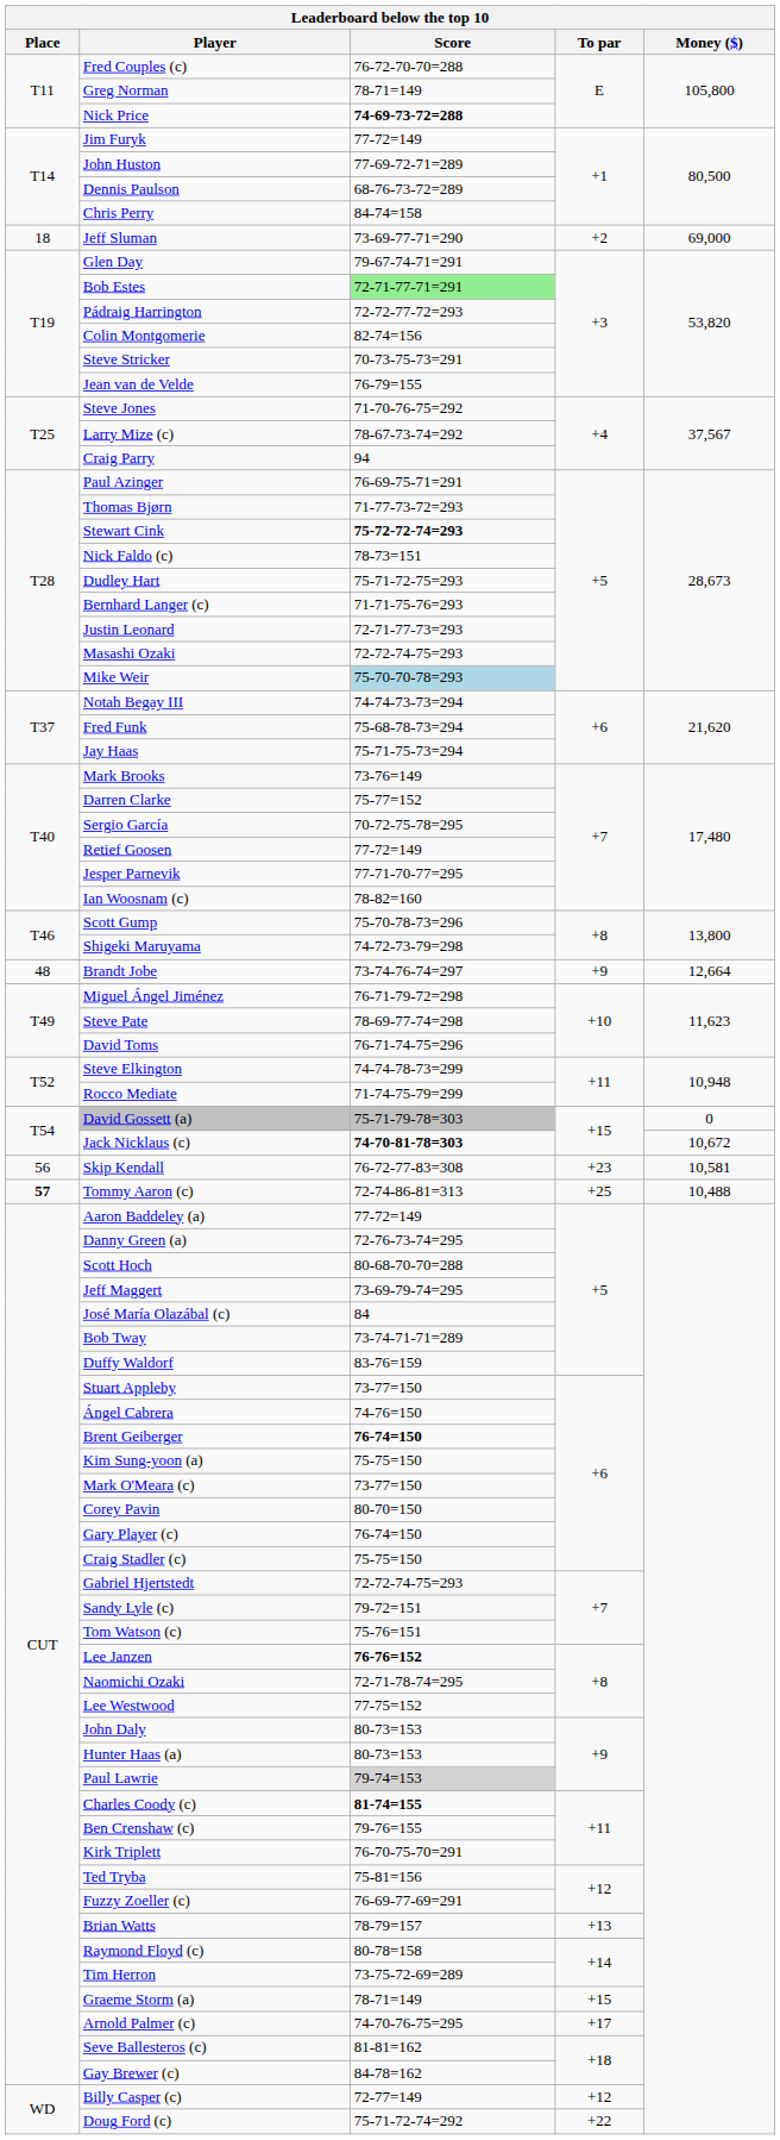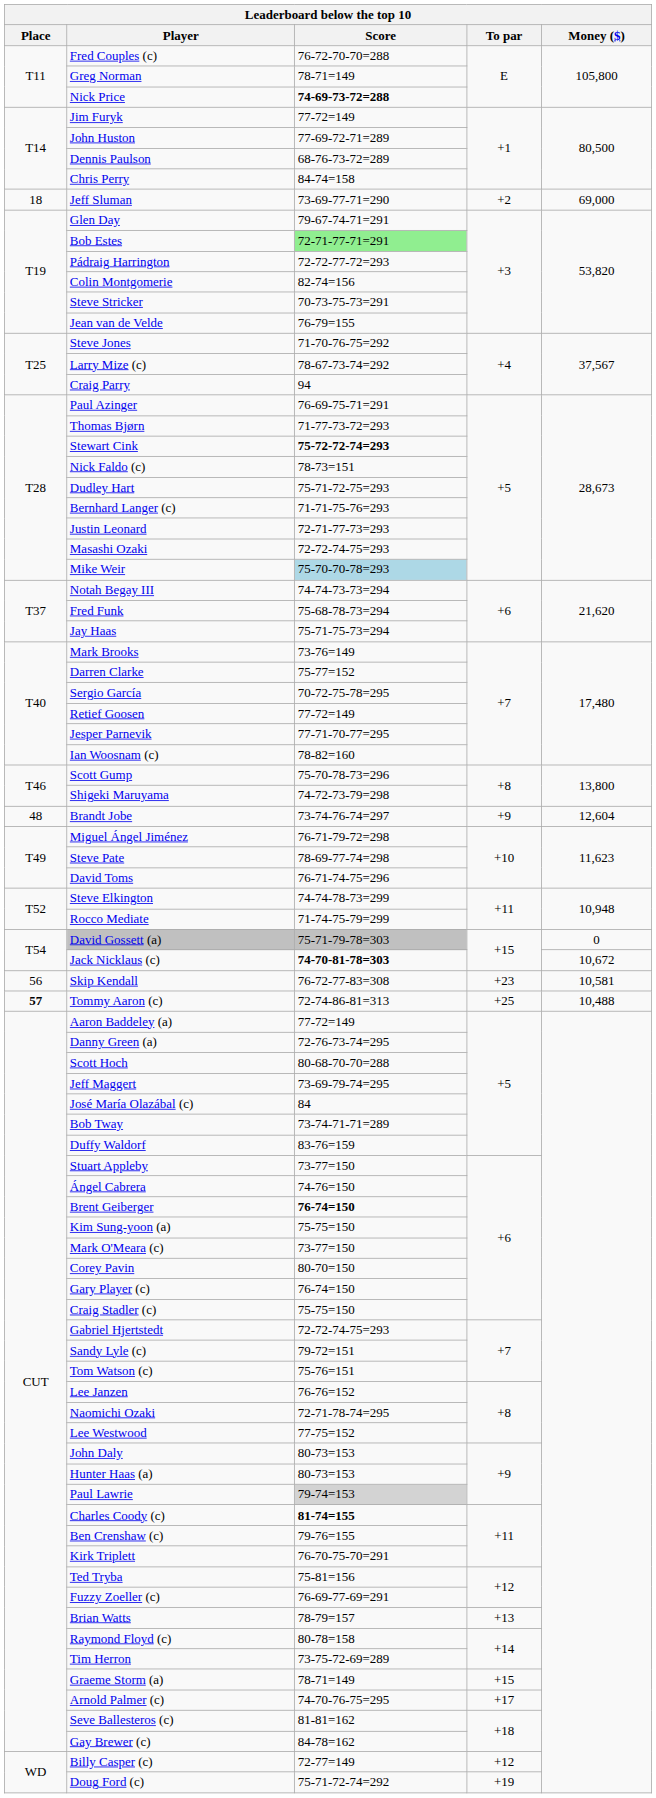 <table class="collapsible collapsed wikitable" style="width:50em;margin-top:-1px;">
 <tr>
 <th scope="col" colspan="6">Leaderboard below the top 10</th>
 </tr>
 <tr>
 <th>Place</th>
 <th>Player</th>
 <th>Score</th>
 <th>To par</th>
 <th>Money (<a href='#'>$</a>)</th>
 </tr>
 <tr>
 <td rowspan=3 align=center>T11</td>
 <td> <a href='#'>Fred Couples</a> (c)</td>
 <td>76-72-70-70=288</td>
 <td rowspan=3 align=center>E</td>
 <td rowspan=3 align=center>105,800</td>
 </tr>
 <tr>
 <td> <a href='#'>Greg Norman</a></td>
 <td>78-71=149</td>
 </tr>
 <tr>
 <td> <a href='#'>Nick Price</a></td>
 <td><strong>74-69-73-72=288</strong></td>
 </tr>
 <tr>
 <td rowspan=4 align=center>T14</td>
 <td> <a href='#'>Jim Furyk</a></td>
 <td>77-72=149</td>
 <td rowspan=4 align=center>+1</td>
 <td rowspan=4 align=center>80,500</td>
 </tr>
 <tr>
 <td> <a href='#'>John Huston</a></td>
 <td>77-69-72-71=289</td>
 </tr>
 <tr>
 <td> <a href='#'>Dennis Paulson</a></td>
 <td>68-76-73-72=289</td>
 </tr>
 <tr>
 <td> <a href='#'>Chris Perry</a></td>
 <td>84-74=158</td>
 </tr>
 <tr>
 <td align=center>18</td>
 <td> <a href='#'>Jeff Sluman</a></td>
 <td>73-69-77-71=290</td>
 <td align=center>+2</td>
 <td align=center>69,000</td>
 </tr>
 <tr>
 <td rowspan=6 align=center>T19</td>
 <td> <a href='#'>Glen Day</a></td>
 <td>79-67-74-71=291</td>
 <td rowspan=6 align=center>+3</td>
 <td rowspan=6 align=center>53,820</td>
 </tr>
 <tr>
 <td> <a href='#'>Bob Estes</a></td>
 <td style="background: lightgreen;">72-71-77-71=291</td>
 </tr>
 <tr>
 <td> <a href='#'>Pádraig Harrington</a></td>
 <td>72-72-77-72=293</td>
 </tr>
 <tr>
 <td> <a href='#'>Colin Montgomerie</a></td>
 <td>82-74=156</td>
 </tr>
 <tr>
 <td> <a href='#'>Steve Stricker</a></td>
 <td>70-73-75-73=291</td>
 </tr>
 <tr>
 <td> <a href='#'>Jean van de Velde</a></td>
 <td>76-79=155</td>
 </tr>
 <tr>
 <td rowspan=3 align=center>T25</td>
 <td> <a href='#'>Steve Jones</a></td>
 <td>71-70-76-75=292</td>
 <td rowspan=3 align=center>+4</td>
 <td rowspan=3 align=center>37,567</td>
 </tr>
 <tr>
 <td> <a href='#'>Larry Mize</a> (c)</td>
 <td>78-67-73-74=292</td>
 </tr>
 <tr>
 <td> <a href='#'>Craig Parry</a></td>
 <td>94</td>
 </tr>
 <tr>
 <td rowspan=9 align=center>T28</td>
 <td> <a href='#'>Paul Azinger</a></td>
 <td>76-69-75-71=291</td>
 <td rowspan=9 align=center>+5</td>
 <td rowspan=9 align=center>28,673</td>
 </tr>
 <tr>
 <td> <a href='#'>Thomas Bjørn</a></td>
 <td>71-77-73-72=293</td>
 </tr>
 <tr>
 <td> <a href='#'>Stewart Cink</a></td>
 <td><strong>75-72-72-74=293</strong></td>
 </tr>
 <tr>
 <td> <a href='#'>Nick Faldo</a> (c)</td>
 <td>78-73=151</td>
 </tr>
 <tr>
 <td> <a href='#'>Dudley Hart</a></td>
 <td>75-71-72-75=293</td>
 </tr>
 <tr>
 <td> <a href='#'>Bernhard Langer</a> (c)</td>
 <td>71-71-75-76=293</td>
 </tr>
 <tr>
 <td> <a href='#'>Justin Leonard</a></td>
 <td>72-71-77-73=293</td>
 </tr>
 <tr>
 <td> <a href='#'>Masashi Ozaki</a></td>
 <td>72-72-74-75=293</td>
 </tr>
 <tr>
 <td> <a href='#'>Mike Weir</a></td>
 <td style="background: lightblue;">75-70-70-78=293</td>
 </tr>
 <tr>
 <td rowspan=3 align=center>T37</td>
 <td> <a href='#'>Notah Begay III</a></td>
 <td>74-74-73-73=294</td>
 <td rowspan=3 align=center>+6</td>
 <td rowspan=3 align=center>21,620</td>
 </tr>
 <tr>
 <td> <a href='#'>Fred Funk</a></td>
 <td>75-68-78-73=294</td>
 </tr>
 <tr>
 <td> <a href='#'>Jay Haas</a></td>
 <td>75-71-75-73=294</td>
 </tr>
 <tr>
 <td rowspan=6 align=center>T40</td>
 <td> <a href='#'>Mark Brooks</a></td>
 <td>73-76=149</td>
 <td rowspan=6 align=center>+7</td>
 <td rowspan=6 align=center>17,480</td>
 </tr>
 <tr>
 <td> <a href='#'>Darren Clarke</a></td>
 <td>75-77=152</td>
 </tr>
 <tr>
 <td> <a href='#'>Sergio García</a></td>
 <td>70-72-75-78=295</td>
 </tr>
 <tr>
 <td> <a href='#'>Retief Goosen</a></td>
 <td>77-72=149</td>
 </tr>
 <tr>
 <td> <a href='#'>Jesper Parnevik</a></td>
 <td>77-71-70-77=295</td>
 </tr>
 <tr>
 <td> <a href='#'>Ian Woosnam</a> (c)</td>
 <td>78-82=160</td>
 </tr>
 <tr>
 <td rowspan=2 align=center>T46</td>
 <td> <a href='#'>Scott Gump</a></td>
 <td>75-70-78-73=296</td>
 <td rowspan=2 align=center>+8</td>
 <td rowspan=2 align=center>13,800</td>
 </tr>
 <tr>
 <td> <a href='#'>Shigeki Maruyama</a></td>
 <td>74-72-73-79=298</td>
 </tr>
 <tr>
 <td align=center>48</td>
 <td> <a href='#'>Brandt Jobe</a></td>
 <td>73-74-76-74=297</td>
 <td align=center>+9</td>
-<td align=center>12,664</td>
+<td align=center>12,604</td>
 </tr>
 <tr>
 <td rowspan=3 align=center>T49</td>
 <td> <a href='#'>Miguel Ángel Jiménez</a></td>
 <td>76-71-79-72=298</td>
 <td rowspan=3 align=center>+10</td>
 <td rowspan=3 align=center>11,623</td>
 </tr>
 <tr>
 <td> <a href='#'>Steve Pate</a></td>
 <td>78-69-77-74=298</td>
 </tr>
 <tr>
 <td> <a href='#'>David Toms</a></td>
 <td>76-71-74-75=296</td>
 </tr>
 <tr>
 <td rowspan=2 align=center>T52</td>
 <td> <a href='#'>Steve Elkington</a></td>
 <td>74-74-78-73=299</td>
 <td rowspan=2 align=center>+11</td>
 <td rowspan=2 align=center>10,948</td>
 </tr>
 <tr>
 <td> <a href='#'>Rocco Mediate</a></td>
 <td>71-74-75-79=299</td>
 </tr>
 <tr>
 <td rowspan=2 align=center>T54</td>
 <td style="background:silver"> <a href='#'>David Gossett</a> (a)</td>
 <td style="background:silver">75-71-79-78=303</td>
 <td rowspan=2 align=center>+15</td>
 <td align=center>0</td>
 </tr>
 <tr>
 <td> <a href='#'>Jack Nicklaus</a> (c)</td>
 <td><strong>74-70-81-78=303</strong></td>
 <td align=center>10,672</td>
 </tr>
 <tr>
 <td align=center>56</td>
 <td> <a href='#'>Skip Kendall</a></td>
 <td>76-72-77-83=308</td>
 <td align=center>+23</td>
 <td align=center>10,581</td>
 </tr>
 <tr>
 <td align=center><strong>57</strong></td>
 <td> <a href='#'>Tommy Aaron</a> (c)</td>
 <td>72-74-86-81=313</td>
 <td align=center>+25</td>
 <td align=center>10,488</td>
 </tr>
 <tr>
 <td rowspan=36 align=center>CUT</td>
 <td> <a href='#'>Aaron Baddeley</a> (a)</td>
 <td>77-72=149</td>
 <td rowspan=7 align=center>+5</td>
 <td rowspan=38 align=center></td>
 </tr>
 <tr>
 <td> <a href='#'>Danny Green</a> (a)</td>
 <td>72-76-73-74=295</td>
 </tr>
 <tr>
 <td> <a href='#'>Scott Hoch</a></td>
 <td>80-68-70-70=288</td>
 </tr>
 <tr>
 <td> <a href='#'>Jeff Maggert</a></td>
 <td>73-69-79-74=295</td>
 </tr>
 <tr>
 <td> <a href='#'>José María Olazábal</a> (c)</td>
 <td>84</td>
 </tr>
 <tr>
 <td> <a href='#'>Bob Tway</a></td>
 <td>73-74-71-71=289</td>
 </tr>
 <tr>
 <td> <a href='#'>Duffy Waldorf</a></td>
 <td>83-76=159</td>
 </tr>
 <tr>
 <td> <a href='#'>Stuart Appleby</a></td>
 <td>73-77=150</td>
 <td rowspan=8 align=center>+6</td>
 </tr>
 <tr>
 <td> <a href='#'>Ángel Cabrera</a></td>
 <td>74-76=150</td>
 </tr>
 <tr>
 <td> <a href='#'>Brent Geiberger</a></td>
 <td><strong>76-74=150</strong></td>
 </tr>
 <tr>
 <td> <a href='#'>Kim Sung-yoon</a> (a)</td>
 <td>75-75=150</td>
 </tr>
 <tr>
 <td> <a href='#'>Mark O'Meara</a> (c)</td>
 <td>73-77=150</td>
 </tr>
 <tr>
 <td> <a href='#'>Corey Pavin</a></td>
 <td>80-70=150</td>
 </tr>
 <tr>
 <td> <a href='#'>Gary Player</a> (c)</td>
 <td>76-74=150</td>
 </tr>
 <tr>
 <td> <a href='#'>Craig Stadler</a> (c)</td>
 <td>75-75=150</td>
 </tr>
 <tr>
 <td> <a href='#'>Gabriel Hjertstedt</a></td>
 <td>72-72-74-75=293</td>
 <td rowspan=3 align=center>+7</td>
 </tr>
 <tr>
 <td> <a href='#'>Sandy Lyle</a> (c)</td>
 <td>79-72=151</td>
 </tr>
 <tr>
 <td> <a href='#'>Tom Watson</a> (c)</td>
 <td>75-76=151</td>
 </tr>
 <tr>
 <td> <a href='#'>Lee Janzen</a></td>
-<td><strong>76-76=152</strong></td>
+<td>76-76=152</td>
 <td rowspan=3 align=center>+8</td>
 </tr>
 <tr>
 <td> <a href='#'>Naomichi Ozaki</a></td>
 <td>72-71-78-74=295</td>
 </tr>
 <tr>
 <td> <a href='#'>Lee Westwood</a></td>
 <td>77-75=152</td>
 </tr>
 <tr>
 <td> <a href='#'>John Daly</a></td>
 <td>80-73=153</td>
 <td rowspan=3 align=center>+9</td>
 </tr>
 <tr>
 <td> <a href='#'>Hunter Haas</a> (a)</td>
 <td>80-73=153</td>
 </tr>
 <tr>
 <td> <a href='#'>Paul Lawrie</a></td>
 <td style="background: lightgrey;">79-74=153</td>
 </tr>
 <tr>
 <td> <a href='#'>Charles Coody</a> (c)</td>
 <td><strong>81-74=155</strong></td>
 <td rowspan=3 align=center>+11</td>
 </tr>
 <tr>
 <td> <a href='#'>Ben Crenshaw</a> (c)</td>
 <td>79-76=155</td>
 </tr>
 <tr>
 <td> <a href='#'>Kirk Triplett</a></td>
 <td>76-70-75-70=291</td>
 </tr>
 <tr>
 <td> <a href='#'>Ted Tryba</a></td>
 <td>75-81=156</td>
 <td rowspan=2 align=center>+12</td>
 </tr>
 <tr>
 <td> <a href='#'>Fuzzy Zoeller</a> (c)</td>
 <td>76-69-77-69=291</td>
 </tr>
 <tr>
 <td> <a href='#'>Brian Watts</a></td>
 <td>78-79=157</td>
 <td align=center>+13</td>
 </tr>
 <tr>
 <td> <a href='#'>Raymond Floyd</a> (c)</td>
 <td>80-78=158</td>
 <td rowspan=2 align=center>+14</td>
 </tr>
 <tr>
 <td> <a href='#'>Tim Herron</a></td>
 <td>73-75-72-69=289</td>
 </tr>
 <tr>
 <td> <a href='#'>Graeme Storm</a> (a)</td>
 <td>78-71=149</td>
 <td align=center>+15</td>
 </tr>
 <tr>
 <td> <a href='#'>Arnold Palmer</a> (c)</td>
 <td>74-70-76-75=295</td>
 <td align=center>+17</td>
 </tr>
 <tr>
 <td> <a href='#'>Seve Ballesteros</a> (c)</td>
 <td>81-81=162</td>
 <td rowspan=2 align=center>+18</td>
 </tr>
 <tr>
 <td> <a href='#'>Gay Brewer</a> (c)</td>
 <td>84-78=162</td>
 </tr>
 <tr>
 <td rowspan=2 align=center>WD</td>
 <td> <a href='#'>Billy Casper</a> (c)</td>
 <td>72-77=149</td>
 <td align=center>+12</td>
 </tr>
 <tr>
 <td> <a href='#'>Doug Ford</a> (c)</td>
 <td>75-71-72-74=292</td>
-<td align=center>+22</td>
+<td align=center>+19</td>
 </tr>
 </table>
